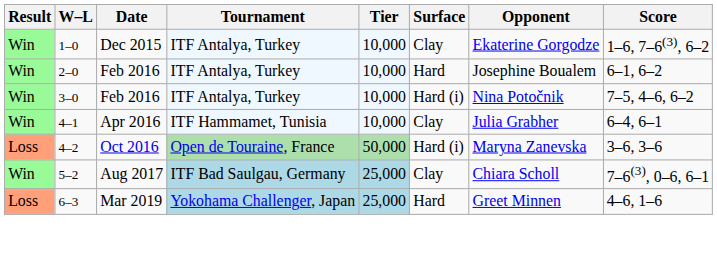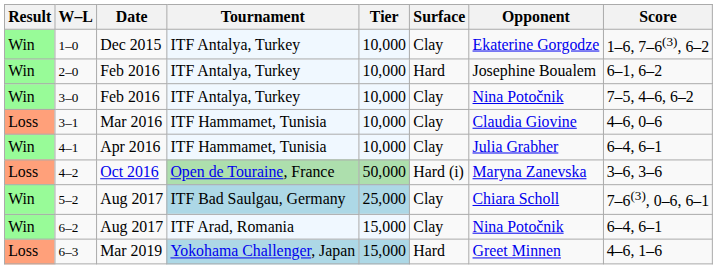 <table class="sortable wikitable">
 <tr>
 <th>Result</th>
 <th class="unsortable">W–L</th>
 <th>Date</th>
 <th>Tournament</th>
 <th>Tier</th>
 <th>Surface</th>
 <th>Opponent</th>
 <th class="unsortable">Score</th>
 </tr>
 <tr>
 <td style="background:#98fb98;">Win</td>
 <td><small>1–0</small></td>
 <td>Dec 2015</td>
 <td bgcolor="#f0f8ff">ITF Antalya, Turkey</td>
 <td bgcolor="#f0f8ff">10,000</td>
 <td>Clay</td>
 <td> <a href='#'>Ekaterine Gorgodze</a></td>
 <td>1–6, 7–6<sup>(3)</sup>, 6–2</td>
 </tr>
 <tr>
 <td style="background:#98fb98;">Win</td>
 <td><small>2–0</small></td>
 <td>Feb 2016</td>
 <td bgcolor="#f0f8ff">ITF Antalya, Turkey</td>
 <td bgcolor="#f0f8ff">10,000</td>
 <td>Hard</td>
 <td> Josephine Boualem</td>
 <td>6–1, 6–2</td>
 </tr>
 <tr>
 <td style="background:#98fb98;">Win</td>
 <td><small>3–0</small></td>
 <td>Feb 2016</td>
 <td bgcolor="#f0f8ff">ITF Antalya, Turkey</td>
 <td bgcolor="#f0f8ff">10,000</td>
-<td>Hard (i)</td>
+<td>Clay</td>
 <td> <a href='#'>Nina Potočnik</a></td>
 <td>7–5, 4–6, 6–2</td>
+</tr>
+<tr>
+<td style="background:#ffa07a;">Loss</td>
+<td><small>3–1</small></td>
+<td>Mar 2016</td>
+<td bgcolor="#f0f8ff">ITF Hammamet, Tunisia</td>
+<td bgcolor="#f0f8ff">10,000</td>
+<td>Clay</td>
+<td> <a href='#'>Claudia Giovine</a></td>
+<td>4–6, 0–6</td>
 </tr>
 <tr>
 <td style="background:#98fb98;">Win</td>
 <td><small>4–1</small></td>
 <td>Apr 2016</td>
 <td bgcolor="#f0f8ff">ITF Hammamet, Tunisia</td>
 <td bgcolor="#f0f8ff">10,000</td>
 <td>Clay</td>
 <td> <a href='#'>Julia Grabher</a></td>
 <td>6–4, 6–1</td>
 </tr>
 <tr>
 <td style="background:#ffa07a;">Loss</td>
 <td><small>4–2</small></td>
 <td><a href='#'>Oct 2016</a></td>
 <td style="background:#addfad;"><a href='#'>Open de Touraine</a>, France</td>
 <td style="background:#addfad;">50,000</td>
 <td>Hard (i)</td>
 <td> <a href='#'>Maryna Zanevska</a></td>
 <td>3–6, 3–6</td>
 </tr>
 <tr>
 <td style="background:#98fb98;">Win</td>
 <td><small>5–2</small></td>
 <td>Aug 2017</td>
 <td style="background:lightblue;">ITF Bad Saulgau, Germany</td>
 <td style="background:lightblue;">25,000</td>
 <td>Clay</td>
 <td> <a href='#'>Chiara Scholl</a></td>
 <td>7–6<sup>(3)</sup>, 0–6, 6–1</td>
 </tr>
 <tr>
+<td style="background:#98fb98;">Win</td>
+<td><small>6–2</small></td>
+<td>Aug 2017</td>
+<td style="background:#f0f8ff;">ITF Arad, Romania</td>
+<td style="background:#f0f8ff;">15,000</td>
+<td>Clay</td>
+<td> <a href='#'>Nina Potočnik</a></td>
+<td>6–4, 6–1</td>
+</tr>
+<tr>
 <td style="background:#ffa07a;">Loss</td>
 <td><small>6–3</small></td>
 <td>Mar 2019</td>
 <td style="background:lightblue;"><a href='#'>Yokohama Challenger</a>, Japan</td>
-<td style="background:lightblue;">25,000</td>
+<td style="background:lightblue;">15,000</td>
 <td>Hard</td>
 <td> <a href='#'>Greet Minnen</a></td>
 <td>4–6, 1–6</td>
 </tr>
 </table>
